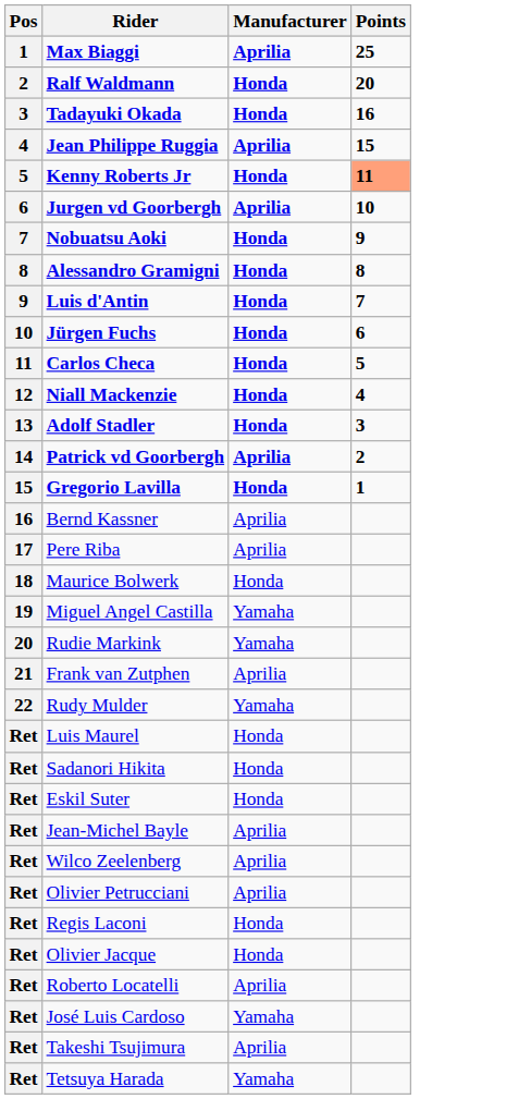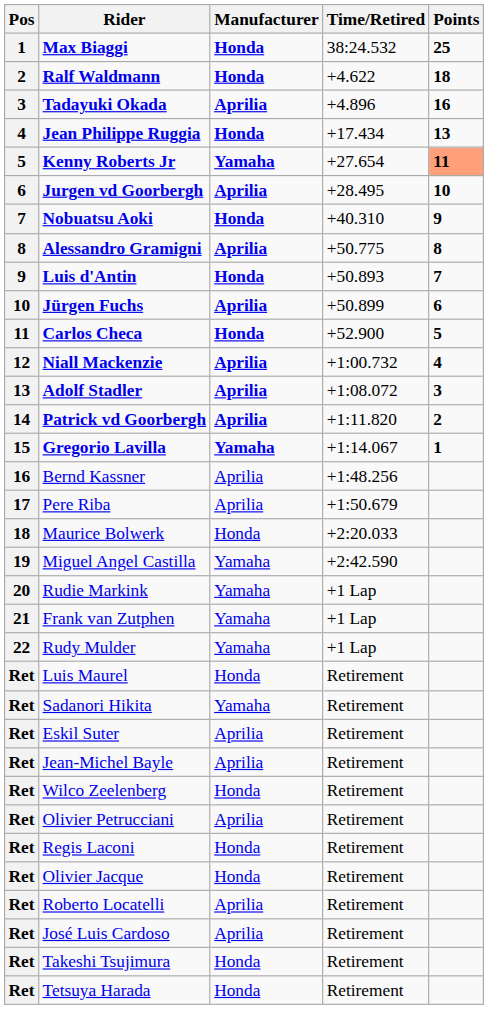 <table class="wikitable" style="font-size: 95%;">
 <tr>
 <th>Pos</th>
 <th>Rider</th>
 <th>Manufacturer</th>
+<th>Time/Retired</th>
 <th>Points</th>
 </tr>
 <tr>
 <th>1</th>
 <td> <strong><a href='#'>Max Biaggi</a></strong></td>
-<td><strong><a href='#'>Aprilia</a></strong></td>
+<td><strong><a href='#'>Honda</a></strong></td>
+<td>38:24.532</td>
 <td><strong>25</strong></td>
 </tr>
 <tr>
 <th>2</th>
 <td> <strong><a href='#'>Ralf Waldmann</a></strong></td>
 <td><strong><a href='#'>Honda</a></strong></td>
-<td><strong>20</strong></td>
+<td>+4.622</td>
+<td><strong>18</strong></td>
 </tr>
 <tr>
 <th>3</th>
 <td> <strong><a href='#'>Tadayuki Okada</a></strong></td>
-<td><strong><a href='#'>Honda</a></strong></td>
+<td><strong><a href='#'>Aprilia</a></strong></td>
+<td>+4.896</td>
 <td><strong>16</strong></td>
 </tr>
 <tr>
 <th>4</th>
 <td> <strong><a href='#'>Jean Philippe Ruggia</a></strong></td>
-<td><strong><a href='#'>Aprilia</a></strong></td>
-<td><strong>15</strong></td>
+<td><strong><a href='#'>Honda</a></strong></td>
+<td>+17.434</td>
+<td><strong>13</strong></td>
 </tr>
 <tr>
 <th>5</th>
 <td> <strong><a href='#'>Kenny Roberts Jr</a></strong></td>
-<td><strong><a href='#'>Honda</a></strong></td>
+<td><strong><a href='#'>Yamaha</a></strong></td>
+<td>+27.654</td>
 <td style="background: lightsalmon;"><strong>11</strong></td>
 </tr>
 <tr>
 <th>6</th>
 <td> <strong><a href='#'>Jurgen vd Goorbergh</a></strong></td>
 <td><strong><a href='#'>Aprilia</a></strong></td>
+<td>+28.495</td>
 <td><strong>10</strong></td>
 </tr>
 <tr>
 <th>7</th>
 <td> <strong><a href='#'>Nobuatsu Aoki</a></strong></td>
 <td><strong><a href='#'>Honda</a></strong></td>
+<td>+40.310</td>
 <td><strong>9</strong></td>
 </tr>
 <tr>
 <th>8</th>
 <td> <strong><a href='#'>Alessandro Gramigni</a></strong></td>
-<td><strong><a href='#'>Honda</a></strong></td>
+<td><strong><a href='#'>Aprilia</a></strong></td>
+<td>+50.775</td>
 <td><strong>8</strong></td>
 </tr>
 <tr>
 <th>9</th>
 <td> <strong><a href='#'>Luis d'Antin</a></strong></td>
 <td><strong><a href='#'>Honda</a></strong></td>
+<td>+50.893</td>
 <td><strong>7</strong></td>
 </tr>
 <tr>
 <th>10</th>
 <td> <strong><a href='#'>Jürgen Fuchs</a></strong></td>
-<td><strong><a href='#'>Honda</a></strong></td>
+<td><strong><a href='#'>Aprilia</a></strong></td>
+<td>+50.899</td>
 <td><strong>6</strong></td>
 </tr>
 <tr>
 <th>11</th>
 <td> <strong><a href='#'>Carlos Checa</a></strong></td>
 <td><strong><a href='#'>Honda</a></strong></td>
+<td>+52.900</td>
 <td><strong>5</strong></td>
 </tr>
 <tr>
 <th>12</th>
 <td> <strong><a href='#'>Niall Mackenzie</a></strong></td>
-<td><strong><a href='#'>Honda</a></strong></td>
+<td><strong><a href='#'>Aprilia</a></strong></td>
+<td>+1:00.732</td>
 <td><strong>4</strong></td>
 </tr>
 <tr>
 <th>13</th>
 <td> <strong><a href='#'>Adolf Stadler</a></strong></td>
-<td><strong><a href='#'>Honda</a></strong></td>
+<td><strong><a href='#'>Aprilia</a></strong></td>
+<td>+1:08.072</td>
 <td><strong>3</strong></td>
 </tr>
 <tr>
 <th>14</th>
 <td> <strong><a href='#'>Patrick vd Goorbergh</a></strong></td>
 <td><strong><a href='#'>Aprilia</a></strong></td>
+<td>+1:11.820</td>
 <td><strong>2</strong></td>
 </tr>
 <tr>
 <th>15</th>
 <td> <strong><a href='#'>Gregorio Lavilla</a></strong></td>
-<td><strong><a href='#'>Honda</a></strong></td>
+<td><strong><a href='#'>Yamaha</a></strong></td>
+<td>+1:14.067</td>
 <td><strong>1</strong></td>
 </tr>
 <tr>
 <th>16</th>
 <td> <a href='#'>Bernd Kassner</a></td>
 <td><a href='#'>Aprilia</a></td>
+<td>+1:48.256</td>
 <td></td>
 </tr>
 <tr>
 <th>17</th>
 <td> <a href='#'>Pere Riba</a></td>
 <td><a href='#'>Aprilia</a></td>
+<td>+1:50.679</td>
 <td></td>
 </tr>
 <tr>
 <th>18</th>
 <td> <a href='#'>Maurice Bolwerk</a></td>
 <td><a href='#'>Honda</a></td>
+<td>+2:20.033</td>
 <td></td>
 </tr>
 <tr>
 <th>19</th>
 <td> <a href='#'>Miguel Angel Castilla</a></td>
 <td><a href='#'>Yamaha</a></td>
+<td>+2:42.590</td>
 <td></td>
 </tr>
 <tr>
 <th>20</th>
 <td> <a href='#'>Rudie Markink</a></td>
 <td><a href='#'>Yamaha</a></td>
+<td>+1 Lap</td>
 <td></td>
 </tr>
 <tr>
 <th>21</th>
 <td> <a href='#'>Frank van Zutphen</a></td>
-<td><a href='#'>Aprilia</a></td>
+<td><a href='#'>Yamaha</a></td>
+<td>+1 Lap</td>
 <td></td>
 </tr>
 <tr>
 <th>22</th>
 <td> <a href='#'>Rudy Mulder</a></td>
 <td><a href='#'>Yamaha</a></td>
+<td>+1 Lap</td>
 <td></td>
 </tr>
 <tr>
 <th>Ret</th>
 <td> <a href='#'>Luis Maurel</a></td>
 <td><a href='#'>Honda</a></td>
+<td>Retirement</td>
 <td></td>
 </tr>
 <tr>
 <th>Ret</th>
 <td> <a href='#'>Sadanori Hikita</a></td>
-<td><a href='#'>Honda</a></td>
+<td><a href='#'>Yamaha</a></td>
+<td>Retirement</td>
 <td></td>
 </tr>
 <tr>
 <th>Ret</th>
 <td> <a href='#'>Eskil Suter</a></td>
-<td><a href='#'>Honda</a></td>
+<td><a href='#'>Aprilia</a></td>
+<td>Retirement</td>
 <td></td>
 </tr>
 <tr>
 <th>Ret</th>
 <td> <a href='#'>Jean-Michel Bayle</a></td>
 <td><a href='#'>Aprilia</a></td>
+<td>Retirement</td>
 <td></td>
 </tr>
 <tr>
 <th>Ret</th>
 <td> <a href='#'>Wilco Zeelenberg</a></td>
-<td><a href='#'>Aprilia</a></td>
+<td><a href='#'>Honda</a></td>
+<td>Retirement</td>
 <td></td>
 </tr>
 <tr>
 <th>Ret</th>
 <td> <a href='#'>Olivier Petrucciani</a></td>
 <td><a href='#'>Aprilia</a></td>
+<td>Retirement</td>
 <td></td>
 </tr>
 <tr>
 <th>Ret</th>
 <td> <a href='#'>Regis Laconi</a></td>
 <td><a href='#'>Honda</a></td>
+<td>Retirement</td>
 <td></td>
 </tr>
 <tr>
 <th>Ret</th>
 <td> <a href='#'>Olivier Jacque</a></td>
 <td><a href='#'>Honda</a></td>
+<td>Retirement</td>
 <td></td>
 </tr>
 <tr>
 <th>Ret</th>
 <td> <a href='#'>Roberto Locatelli</a></td>
 <td><a href='#'>Aprilia</a></td>
+<td>Retirement</td>
 <td></td>
 </tr>
 <tr>
 <th>Ret</th>
 <td> <a href='#'>José Luis Cardoso</a></td>
-<td><a href='#'>Yamaha</a></td>
+<td><a href='#'>Aprilia</a></td>
+<td>Retirement</td>
 <td></td>
 </tr>
 <tr>
 <th>Ret</th>
 <td> <a href='#'>Takeshi Tsujimura</a></td>
-<td><a href='#'>Aprilia</a></td>
+<td><a href='#'>Honda</a></td>
+<td>Retirement</td>
 <td></td>
 </tr>
 <tr>
 <th>Ret</th>
 <td> <a href='#'>Tetsuya Harada</a></td>
-<td><a href='#'>Yamaha</a></td>
+<td><a href='#'>Honda</a></td>
+<td>Retirement</td>
 <td></td>
 </tr>
 </table>
